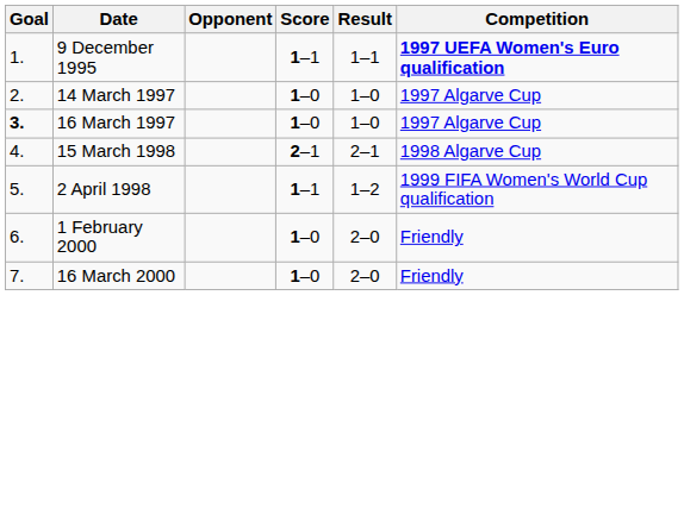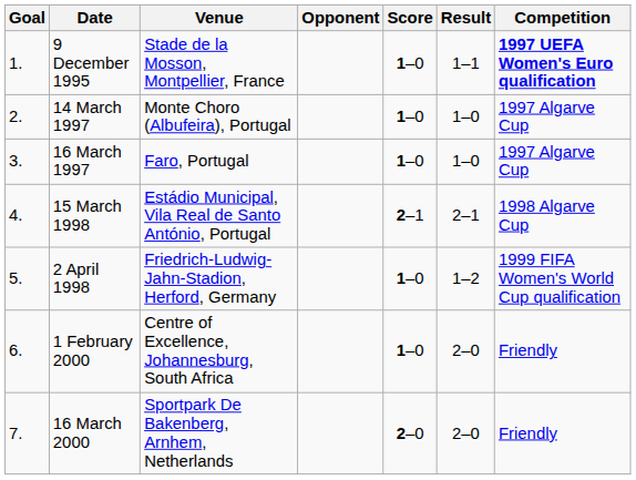 <table class="wikitable">
 <tr>
 <th>Goal</th>
 <th>Date</th>
+<th>Venue</th>
 <th>Opponent</th>
 <th>Score</th>
 <th>Result</th>
 <th>Competition</th>
 </tr>
 <tr>
 <td>1.</td>
 <td>9 December 1995</td>
+<td><a href='#'>Stade de la Mosson</a>, <a href='#'>Montpellier</a>, France</td>
 <td></td>
-<td align=center><strong>1</strong>–1</td>
+<td align=center><strong>1</strong>–0</td>
 <td align=center>1–1</td>
 <td><strong><a href='#'>1997 UEFA Women's Euro qualification</a></strong></td>
 </tr>
 <tr>
 <td>2.</td>
 <td>14 March 1997</td>
+<td>Monte Choro (<a href='#'>Albufeira</a>), Portugal</td>
 <td></td>
 <td align=center><strong>1</strong>–0</td>
 <td align=center>1–0</td>
 <td><a href='#'>1997 Algarve Cup</a></td>
 </tr>
 <tr>
-<td><strong>3.</strong></td>
+<td>3.</td>
 <td>16 March 1997</td>
+<td><a href='#'>Faro</a>, Portugal</td>
 <td></td>
 <td align=center><strong>1</strong>–0</td>
 <td align=center>1–0</td>
 <td><a href='#'>1997 Algarve Cup</a></td>
 </tr>
 <tr>
 <td>4.</td>
 <td>15 March 1998</td>
+<td><a href='#'>Estádio Municipal</a>, <a href='#'>Vila Real de Santo António</a>, Portugal</td>
 <td></td>
 <td align=center><strong>2</strong>–1</td>
 <td align=center>2–1</td>
 <td><a href='#'>1998 Algarve Cup</a></td>
 </tr>
 <tr>
 <td>5.</td>
 <td>2 April 1998</td>
+<td><a href='#'>Friedrich-Ludwig-Jahn-Stadion</a>, <a href='#'>Herford</a>, Germany</td>
 <td></td>
-<td align=center><strong>1</strong>–1</td>
+<td align=center><strong>1</strong>–0</td>
 <td align=center>1–2</td>
 <td><a href='#'>1999 FIFA Women's World Cup qualification</a></td>
 </tr>
 <tr>
 <td>6.</td>
 <td>1 February 2000</td>
+<td>Centre of Excellence, <a href='#'>Johannesburg</a>, South Africa</td>
 <td></td>
 <td align=center><strong>1</strong>–0</td>
 <td align=center>2–0</td>
 <td><a href='#'>Friendly</a></td>
 </tr>
 <tr>
 <td>7.</td>
 <td>16 March 2000</td>
+<td><a href='#'>Sportpark De Bakenberg</a>, <a href='#'>Arnhem</a>, Netherlands</td>
 <td></td>
-<td align=center><strong>1</strong>–0</td>
+<td align=center><strong>2</strong>–0</td>
 <td align=center>2–0</td>
 <td><a href='#'>Friendly</a></td>
 </tr>
 </table>
